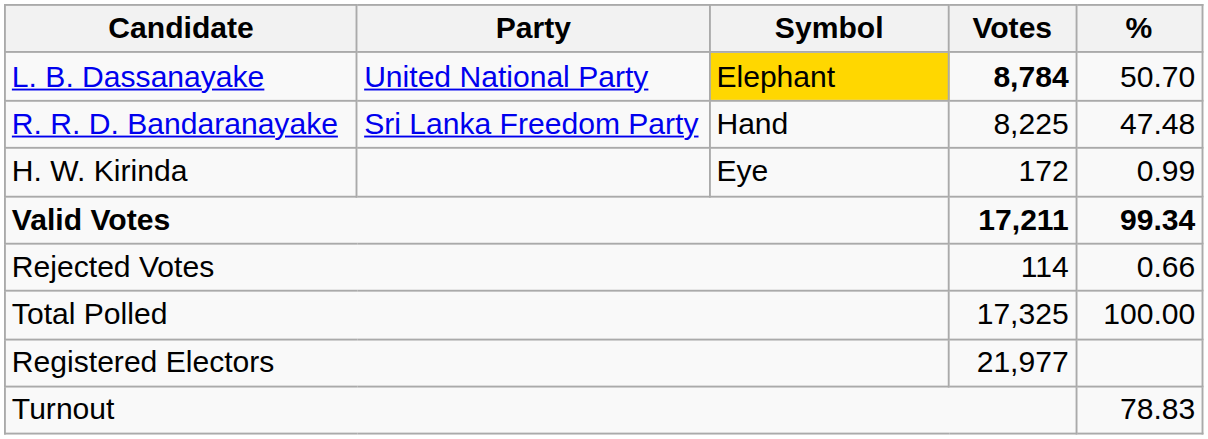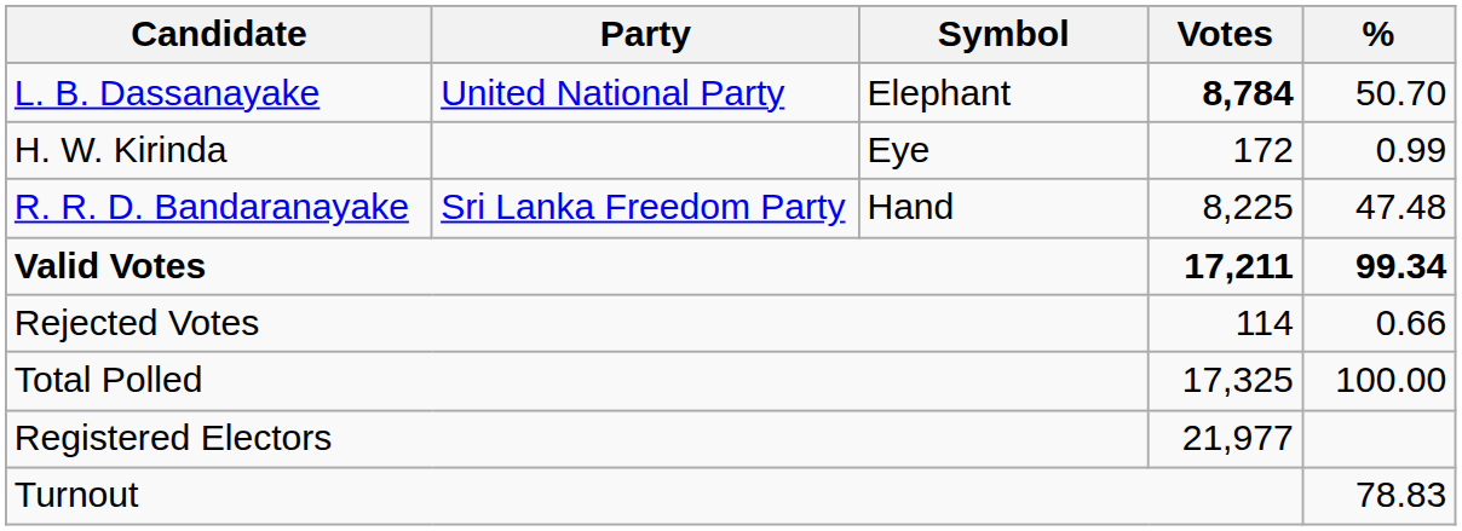 <table class="wikitable" border="1" style="text-align:right;">
 <tr>
 <th align=left width="180">Candidate</th>
 <th align=left width="180">Party</th>
 <th align=left width="120">Symbol</th>
 <th align=left width="60">Votes</th>
 <th align=left width="60">%</th>
 </tr>
 <tr>
 <td align=left><a href='#'>L. B. Dassanayake</a></td>
 <td align=left><a href='#'>United National Party</a></td>
-<td align=left style="background: gold;">Elephant</td>
+<td align=left>Elephant</td>
 <td align=right><strong>8,784</strong></td>
 <td align=right>50.70</td>
+</tr>
+<tr>
+<td align=left>H. W. Kirinda</td>
+<td align=left></td>
+<td align=left>Eye</td>
+<td align=right>172</td>
+<td align=right>0.99</td>
 </tr>
 <tr>
 <td align=left><a href='#'>R. R. D. Bandaranayake</a></td>
 <td align=left><a href='#'>Sri Lanka Freedom Party</a></td>
 <td align=left>Hand</td>
 <td align=right>8,225</td>
 <td align=right>47.48</td>
-</tr>
-<tr>
-<td align=left>H. W. Kirinda</td>
-<td align=left></td>
-<td align=left>Eye</td>
-<td align=right>172</td>
-<td align=right>0.99</td>
 </tr>
 <tr>
 <td align=left colspan=3><strong>Valid Votes</strong></td>
 <td align=right><strong>17,211 </strong></td>
 <td align=right><strong>99.34</strong></td>
 </tr>
 <tr>
 <td align=left colspan=3>Rejected Votes</td>
 <td align=right>114</td>
 <td align=right>0.66</td>
 </tr>
 <tr>
 <td align=left colspan=3>Total Polled</td>
 <td align=right>17,325</td>
 <td align=right>100.00</td>
 </tr>
 <tr>
 <td align=left colspan=3>Registered Electors</td>
 <td align=right>21,977</td>
 <td></td>
 </tr>
 <tr>
 <td align=left colspan=4>Turnout</td>
 <td align=right>78.83</td>
 </tr>
 </table>
